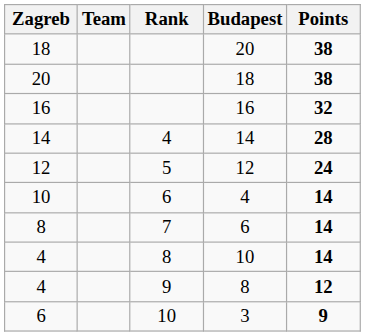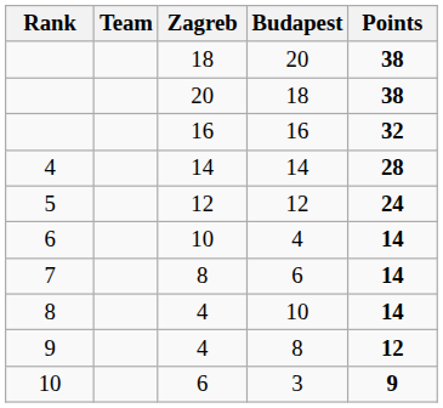 <table class="wikitable" style="text-align: center;">
 <tr>
+<th width="55">Rank</th>
+<th>Team</th>
 <th width="55">Zagreb</th>
-<th>Team</th>
-<th width="55">Rank</th>
 <th width="55">Budapest</th>
 <th width="55">Points</th>
 </tr>
 <tr>
+<td></td>
+<td align="left"></td>
 <td>18</td>
-<td align="left"></td>
-<td></td>
 <td>20</td>
 <td><strong>38</strong></td>
 </tr>
 <tr>
+<td></td>
+<td align="left"></td>
 <td>20</td>
-<td align="left"></td>
-<td></td>
 <td>18</td>
 <td><strong>38</strong></td>
 </tr>
 <tr>
+<td></td>
+<td align="left"></td>
 <td>16</td>
-<td align="left"></td>
-<td></td>
 <td>16</td>
 <td><strong>32</strong></td>
 </tr>
 <tr>
+<td>4</td>
+<td align="left"></td>
 <td>14</td>
-<td align="left"></td>
-<td>4</td>
 <td>14</td>
 <td><strong>28</strong></td>
 </tr>
 <tr>
+<td>5</td>
+<td align="left"></td>
 <td>12</td>
-<td align="left"></td>
-<td>5</td>
 <td>12</td>
 <td><strong>24</strong></td>
+</tr>
+<tr>
+<td>6</td>
+<td align="left"></td>
+<td>10</td>
+<td>4</td>
+<td><strong>14</strong></td>
+</tr>
+<tr>
+<td>7</td>
+<td align="left"></td>
+<td>8</td>
+<td>6</td>
+<td><strong>14</strong></td>
+</tr>
+<tr>
+<td>8</td>
+<td align="left"></td>
+<td>4</td>
+<td>10</td>
+<td><strong>14</strong></td>
+</tr>
+<tr>
+<td>9</td>
+<td align="left"></td>
+<td>4</td>
+<td>8</td>
+<td><strong>12</strong></td>
 </tr>
 <tr>
 <td>10</td>
 <td align="left"></td>
 <td>6</td>
-<td>4</td>
-<td><strong>14</strong></td>
-</tr>
-<tr>
-<td>8</td>
-<td align="left"></td>
-<td>7</td>
-<td>6</td>
-<td><strong>14</strong></td>
-</tr>
-<tr>
-<td>4</td>
-<td align="left"></td>
-<td>8</td>
-<td>10</td>
-<td><strong>14</strong></td>
-</tr>
-<tr>
-<td>4</td>
-<td align="left"></td>
-<td>9</td>
-<td>8</td>
-<td><strong>12</strong></td>
-</tr>
-<tr>
-<td>6</td>
-<td align="left"></td>
-<td>10</td>
 <td>3</td>
 <td><strong>9</strong></td>
 </tr>
 </table>
